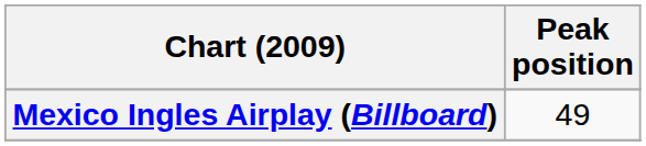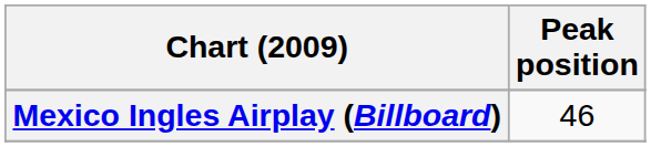 <table class="wikitable sortable plainrowheaders" style="text-align:center;">
 <tr>
 <th>Chart (2009)</th>
 <th>Peak<br>position</th>
 </tr>
 <tr>
 </tr>
 <tr>
 </tr>
 <tr>
 </tr>
 <tr>
 </tr>
 <tr>
 </tr>
 <tr>
 <th scope="row"><a href='#'>Mexico Ingles Airplay</a> (<em><a href='#'>Billboard</a></em>)</th>
-<td>49</td>
+<td>46</td>
 </tr>
 <tr>
 </tr>
 <tr>
 </tr>
 <tr>
 </tr>
 <tr>
 </tr>
 <tr>
 </tr>
 </table>
